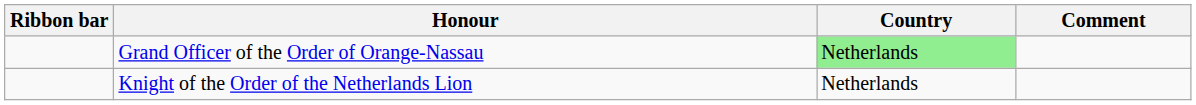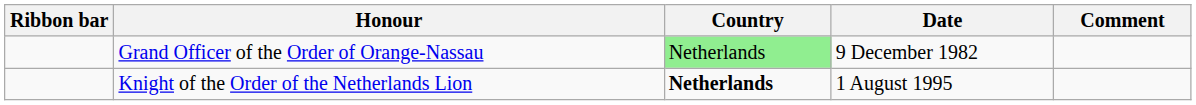 <table class="wikitable" style="width:60%;">
 <tr>
 <th style="width:80px;">Ribbon bar</th>
 <th>Honour</th>
 <th>Country</th>
+<th>Date</th>
 <th>Comment</th>
 </tr>
 <tr>
 <td></td>
 <td><a href='#'>Grand Officer</a> of the <a href='#'>Order of Orange-Nassau</a></td>
 <td style="background: lightgreen;">Netherlands</td>
+<td>9 December 1982</td>
 <td></td>
 </tr>
 <tr>
 <td></td>
 <td><a href='#'>Knight</a> of the <a href='#'>Order of the Netherlands Lion</a></td>
-<td>Netherlands</td>
+<td><strong>Netherlands</strong></td>
+<td>1 August 1995</td>
 <td></td>
 </tr>
 </table>
